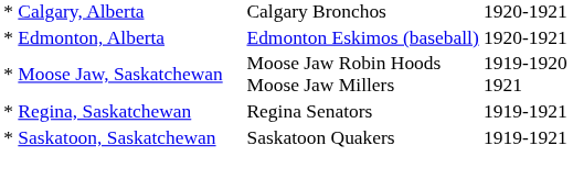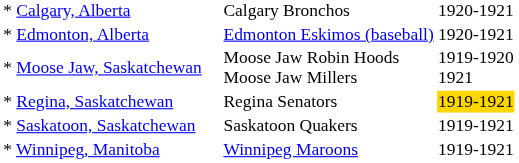 <table>
 <tr>
 <td>* <a href='#'>Calgary, Alberta</a></td>
 <td>Calgary Bronchos</td>
 <td>1920-1921</td>
 </tr>
 <tr>
 <td>* <a href='#'>Edmonton, Alberta</a></td>
 <td><a href='#'>Edmonton Eskimos (baseball)</a></td>
 <td>1920-1921</td>
 </tr>
 <tr>
 <td>* <a href='#'>Moose Jaw, Saskatchewan</a>    </td>
 <td>Moose Jaw Robin Hoods    <br>Moose Jaw Millers    </td>
 <td>1919-1920<br>1921</td>
 </tr>
 <tr>
 <td>* <a href='#'>Regina, Saskatchewan</a></td>
 <td>Regina Senators</td>
-<td>1919-1921</td>
+<td style="background: gold;">1919-1921</td>
 </tr>
 <tr>
 <td>* <a href='#'>Saskatoon, Saskatchewan</a></td>
 <td>Saskatoon Quakers</td>
 <td>1919-1921</td>
 </tr>
 <tr>
+<td>* <a href='#'>Winnipeg, Manitoba</a></td>
+<td><a href='#'>Winnipeg Maroons</a></td>
+<td>1919-1921</td>
+</tr>
+<tr>
 </tr>
 </table>
